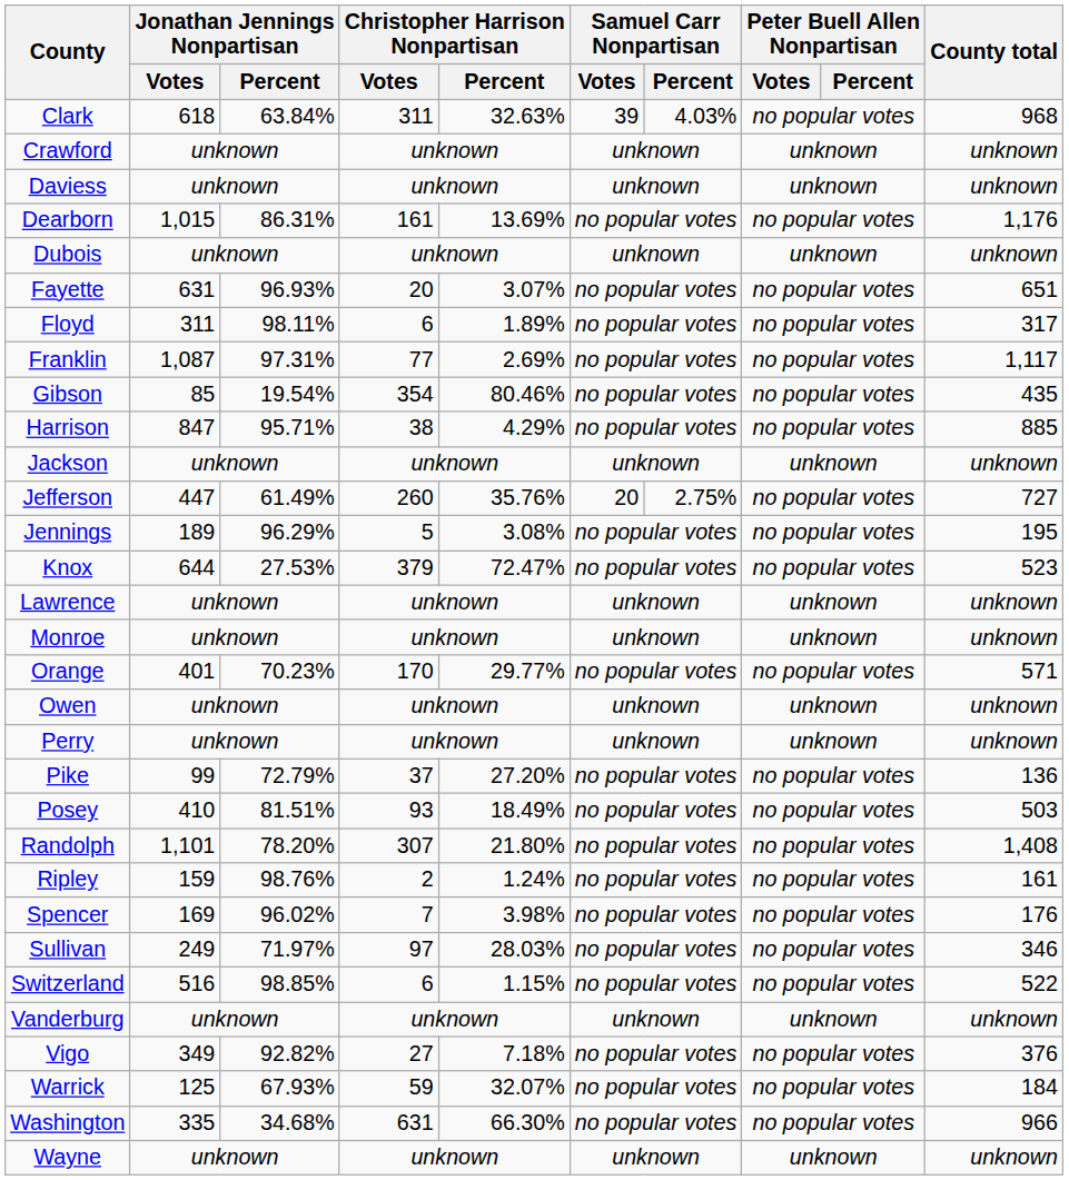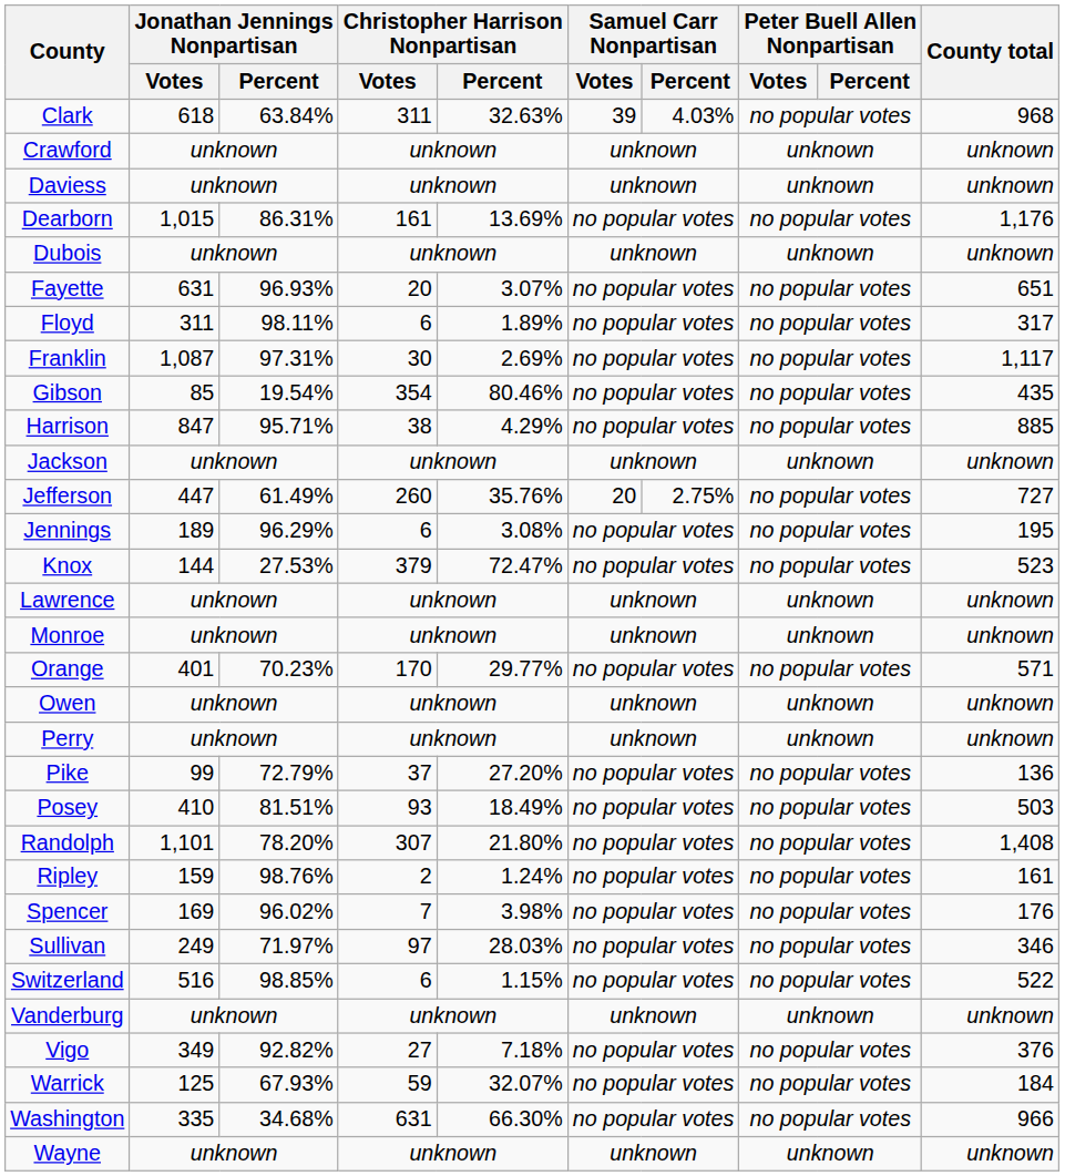 <table class="wikitable sortable" style="text-align:right">
 <tr>
 <th rowspan=2>County</th>
 <th colspan=2>Jonathan Jennings<br>Nonpartisan</th>
 <th colspan=2>Christopher Harrison<br>Nonpartisan</th>
 <th colspan=2>Samuel Carr<br>Nonpartisan</th>
 <th colspan=2>Peter Buell Allen<br>Nonpartisan</th>
 <th rowspan=2>County total</th>
 </tr>
 <tr>
 <th>Votes</th>
 <th>Percent</th>
 <th>Votes</th>
 <th>Percent</th>
 <th>Votes</th>
 <th>Percent</th>
 <th>Votes</th>
 <th>Percent</th>
 </tr>
 <tr>
 <td align=center><a href='#'>Clark</a></td>
 <td align=right>618</td>
 <td align=right>63.84%</td>
 <td align=right>311</td>
 <td align=right>32.63%</td>
 <td align=right>39</td>
 <td align=right>4.03%</td>
 <td align=center colspan=2><em>no popular votes</em></td>
 <td align=right>968</td>
 </tr>
 <tr>
 <td align=center><a href='#'>Crawford</a></td>
 <td align=center colspan=2><em>unknown</em></td>
 <td align=center colspan=2><em>unknown</em></td>
 <td align=center colspan=2><em>unknown</em></td>
 <td align=center colspan=2><em>unknown</em></td>
 <td align=right><em>unknown</em></td>
 </tr>
 <tr>
 <td align=center><a href='#'>Daviess</a></td>
 <td align=center colspan=2><em>unknown</em></td>
 <td align=center colspan=2><em>unknown</em></td>
 <td align=center colspan=2><em>unknown</em></td>
 <td align=center colspan=2><em>unknown</em></td>
 <td align=right><em>unknown</em></td>
 </tr>
 <tr>
 <td align=center><a href='#'>Dearborn</a></td>
 <td align=right>1,015</td>
 <td align=right>86.31%</td>
 <td align=right>161</td>
 <td align=right>13.69%</td>
 <td align=center colspan=2><em>no popular votes</em></td>
 <td align=center colspan=2><em>no popular votes</em></td>
 <td align=right>1,176</td>
 </tr>
 <tr>
 <td align=center><a href='#'>Dubois</a></td>
 <td align=center colspan=2><em>unknown</em></td>
 <td align=center colspan=2><em>unknown</em></td>
 <td align=center colspan=2><em>unknown</em></td>
 <td align=center colspan=2><em>unknown</em></td>
 <td align=right><em>unknown</em></td>
 </tr>
 <tr>
 <td align=center><a href='#'>Fayette</a></td>
 <td align=right>631</td>
 <td align=right>96.93%</td>
 <td align=right>20</td>
 <td align=right>3.07%</td>
 <td align=center colspan=2><em>no popular votes</em></td>
 <td align=center colspan=2><em>no popular votes</em></td>
 <td align=right>651</td>
 </tr>
 <tr>
 <td align=center><a href='#'>Floyd</a></td>
 <td align=right>311</td>
 <td align=right>98.11%</td>
 <td align=right>6</td>
 <td align=right>1.89%</td>
 <td align=center colspan=2><em>no popular votes</em></td>
 <td align=center colspan=2><em>no popular votes</em></td>
 <td align=right>317</td>
 </tr>
 <tr>
 <td align=center><a href='#'>Franklin</a></td>
 <td align=right>1,087</td>
 <td align=right>97.31%</td>
-<td align=right>77</td>
+<td align=right>30</td>
 <td align=right>2.69%</td>
 <td align=center colspan=2><em>no popular votes</em></td>
 <td align=center colspan=2><em>no popular votes</em></td>
 <td align=right>1,117</td>
 </tr>
 <tr>
 <td align=center><a href='#'>Gibson</a></td>
 <td align=right>85</td>
 <td align=right>19.54%</td>
 <td align=right>354</td>
 <td align=right>80.46%</td>
 <td align=center colspan=2><em>no popular votes</em></td>
 <td align=center colspan=2><em>no popular votes</em></td>
 <td align=right>435</td>
 </tr>
 <tr>
 <td align=center><a href='#'>Harrison</a></td>
 <td align=right>847</td>
 <td align=right>95.71%</td>
 <td align=right>38</td>
 <td align=right>4.29%</td>
 <td align=center colspan=2><em>no popular votes</em></td>
 <td align=center colspan=2><em>no popular votes</em></td>
 <td align=right>885</td>
 </tr>
 <tr>
 <td align=center><a href='#'>Jackson</a></td>
 <td align=center colspan=2><em>unknown</em></td>
 <td align=center colspan=2><em>unknown</em></td>
 <td align=center colspan=2><em>unknown</em></td>
 <td align=center colspan=2><em>unknown</em></td>
 <td align=right><em>unknown</em></td>
 </tr>
 <tr>
 <td align=center><a href='#'>Jefferson</a></td>
 <td align=right>447</td>
 <td align=right>61.49%</td>
 <td align=right>260</td>
 <td align=right>35.76%</td>
 <td align=right>20</td>
 <td align=right>2.75%</td>
 <td align=center colspan=2><em>no popular votes</em></td>
 <td align=right>727</td>
 </tr>
 <tr>
 <td align=center><a href='#'>Jennings</a></td>
 <td align=right>189</td>
 <td align=right>96.29%</td>
-<td align=right>5</td>
+<td align=right>6</td>
 <td align=right>3.08%</td>
 <td align=center colspan=2><em>no popular votes</em></td>
 <td align=center colspan=2><em>no popular votes</em></td>
 <td align=right>195</td>
 </tr>
 <tr>
 <td align=center><a href='#'>Knox</a></td>
-<td align=right>644</td>
+<td align=right>144</td>
 <td align=right>27.53%</td>
 <td align=right>379</td>
 <td align=right>72.47%</td>
 <td align=center colspan=2><em>no popular votes</em></td>
 <td align=center colspan=2><em>no popular votes</em></td>
 <td align=right>523</td>
 </tr>
 <tr>
 <td align=center><a href='#'>Lawrence</a></td>
 <td align=center colspan=2><em>unknown</em></td>
 <td align=center colspan=2><em>unknown</em></td>
 <td align=center colspan=2><em>unknown</em></td>
 <td align=center colspan=2><em>unknown</em></td>
 <td align=right><em>unknown</em></td>
 </tr>
 <tr>
 <td align=center><a href='#'>Monroe</a></td>
 <td align=center colspan=2><em>unknown</em></td>
 <td align=center colspan=2><em>unknown</em></td>
 <td align=center colspan=2><em>unknown</em></td>
 <td align=center colspan=2><em>unknown</em></td>
 <td align=right><em>unknown</em></td>
 </tr>
 <tr>
 <td align=center><a href='#'>Orange</a></td>
 <td align=right>401</td>
 <td align=right>70.23%</td>
 <td align=right>170</td>
 <td align=right>29.77%</td>
 <td align=center colspan=2><em>no popular votes</em></td>
 <td align=center colspan=2><em>no popular votes</em></td>
 <td align=right>571</td>
 </tr>
 <tr>
 <td align=center><a href='#'>Owen</a></td>
 <td align=center colspan=2><em>unknown</em></td>
 <td align=center colspan=2><em>unknown</em></td>
 <td align=center colspan=2><em>unknown</em></td>
 <td align=center colspan=2><em>unknown</em></td>
 <td align=right><em>unknown</em></td>
 </tr>
 <tr>
 <td align=center><a href='#'>Perry</a></td>
 <td align=center colspan=2><em>unknown</em></td>
 <td align=center colspan=2><em>unknown</em></td>
 <td align=center colspan=2><em>unknown</em></td>
 <td align=center colspan=2><em>unknown</em></td>
 <td align=right><em>unknown</em></td>
 </tr>
 <tr>
 <td align=center><a href='#'>Pike</a></td>
 <td align=right>99</td>
 <td align=right>72.79%</td>
 <td align=right>37</td>
 <td align=right>27.20%</td>
 <td align=center colspan=2><em>no popular votes</em></td>
 <td align=center colspan=2><em>no popular votes</em></td>
 <td align=right>136</td>
 </tr>
 <tr>
 <td align=center><a href='#'>Posey</a></td>
 <td align=right>410</td>
 <td align=right>81.51%</td>
 <td align=right>93</td>
 <td align=right>18.49%</td>
 <td align=center colspan=2><em>no popular votes</em></td>
 <td align=center colspan=2><em>no popular votes</em></td>
 <td align=right>503</td>
 </tr>
 <tr>
 <td align=center><a href='#'>Randolph</a></td>
 <td align=right>1,101</td>
 <td align=right>78.20%</td>
 <td align=right>307</td>
 <td align=right>21.80%</td>
 <td align=center colspan=2><em>no popular votes</em></td>
 <td align=center colspan=2><em>no popular votes</em></td>
 <td align=right>1,408</td>
 </tr>
 <tr>
 <td align=center><a href='#'>Ripley</a></td>
 <td align=right>159</td>
 <td align=right>98.76%</td>
 <td align=right>2</td>
 <td align=right>1.24%</td>
 <td align=center colspan=2><em>no popular votes</em></td>
 <td align=center colspan=2><em>no popular votes</em></td>
 <td align=right>161</td>
 </tr>
 <tr>
 <td align=center><a href='#'>Spencer</a></td>
 <td align=right>169</td>
 <td align=right>96.02%</td>
 <td align=right>7</td>
 <td align=right>3.98%</td>
 <td align=center colspan=2><em>no popular votes</em></td>
 <td align=center colspan=2><em>no popular votes</em></td>
 <td align=right>176</td>
 </tr>
 <tr>
 <td align=center><a href='#'>Sullivan</a></td>
 <td align=right>249</td>
 <td align=right>71.97%</td>
 <td align=right>97</td>
 <td align=right>28.03%</td>
 <td align=center colspan=2><em>no popular votes</em></td>
 <td align=center colspan=2><em>no popular votes</em></td>
 <td align=right>346</td>
 </tr>
 <tr>
 <td align=center><a href='#'>Switzerland</a></td>
 <td align=right>516</td>
 <td align=right>98.85%</td>
 <td align=right>6</td>
 <td align=right>1.15%</td>
 <td align=center colspan=2><em>no popular votes</em></td>
 <td align=center colspan=2><em>no popular votes</em></td>
 <td align=right>522</td>
 </tr>
 <tr>
 <td align=center><a href='#'>Vanderburg</a></td>
 <td align=center colspan=2><em>unknown</em></td>
 <td align=center colspan=2><em>unknown</em></td>
 <td align=center colspan=2><em>unknown</em></td>
 <td align=center colspan=2><em>unknown</em></td>
 <td align=right><em>unknown</em></td>
 </tr>
 <tr>
 <td align=center><a href='#'>Vigo</a></td>
 <td align=right>349</td>
 <td align=right>92.82%</td>
 <td align=right>27</td>
 <td align=right>7.18%</td>
 <td align=center colspan=2><em>no popular votes</em></td>
 <td align=center colspan=2><em>no popular votes</em></td>
 <td align=right>376</td>
 </tr>
 <tr>
 <td align=center><a href='#'>Warrick</a></td>
 <td align=right>125</td>
 <td align=right>67.93%</td>
 <td align=right>59</td>
 <td align=right>32.07%</td>
 <td align=center colspan=2><em>no popular votes</em></td>
 <td align=center colspan=2><em>no popular votes</em></td>
 <td align=right>184</td>
 </tr>
 <tr>
 <td align=center><a href='#'>Washington</a></td>
 <td align=right>335</td>
 <td align=right>34.68%</td>
 <td align=right>631</td>
 <td align=right>66.30%</td>
 <td align=center colspan=2><em>no popular votes</em></td>
 <td align=center colspan=2><em>no popular votes</em></td>
 <td align=right>966</td>
 </tr>
 <tr>
 <td align=center><a href='#'>Wayne</a></td>
 <td align=center colspan=2><em>unknown</em></td>
 <td align=center colspan=2><em>unknown</em></td>
 <td align=center colspan=2><em>unknown</em></td>
 <td align=center colspan=2><em>unknown</em></td>
 <td align=right><em>unknown</em></td>
 </tr>
 </table>
